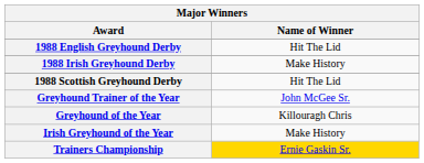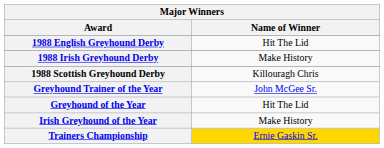 <table class="wikitable">
 <tr>
 <th colspan="2">Major Winners</th>
 </tr>
 <tr>
 <th width=300>Award</th>
 <th width=300>Name of Winner</th>
 </tr>
 <tr>
 </tr>
 <tr align=center>
 <th><a href='#'>1988 English Greyhound Derby</a></th>
 <td>Hit The Lid </td>
 </tr>
 <tr>
 </tr>
 <tr align=center>
 <th><a href='#'>1988 Irish Greyhound Derby</a></th>
 <td>Make History </td>
 </tr>
 <tr>
 </tr>
 <tr align=center>
 <th>1988 Scottish Greyhound Derby</th>
-<td>Hit The Lid</td>
+<td>Killouragh Chris </td>
 </tr>
 <tr align=center>
 <th><a href='#'>Greyhound Trainer of the Year</a></th>
 <td><a href='#'>John McGee Sr.</a></td>
 </tr>
 <tr align=center>
 <th><a href='#'>Greyhound of the Year</a></th>
-<td>Killouragh Chris </td>
+<td>Hit The Lid</td>
 </tr>
 <tr align=center>
 <th><a href='#'>Irish Greyhound of the Year</a></th>
 <td>Make History</td>
 </tr>
 <tr align=center>
 <th><a href='#'>Trainers Championship</a></th>
 <td style="background: gold;"><a href='#'>Ernie Gaskin Sr.</a></td>
 </tr>
 </table>
